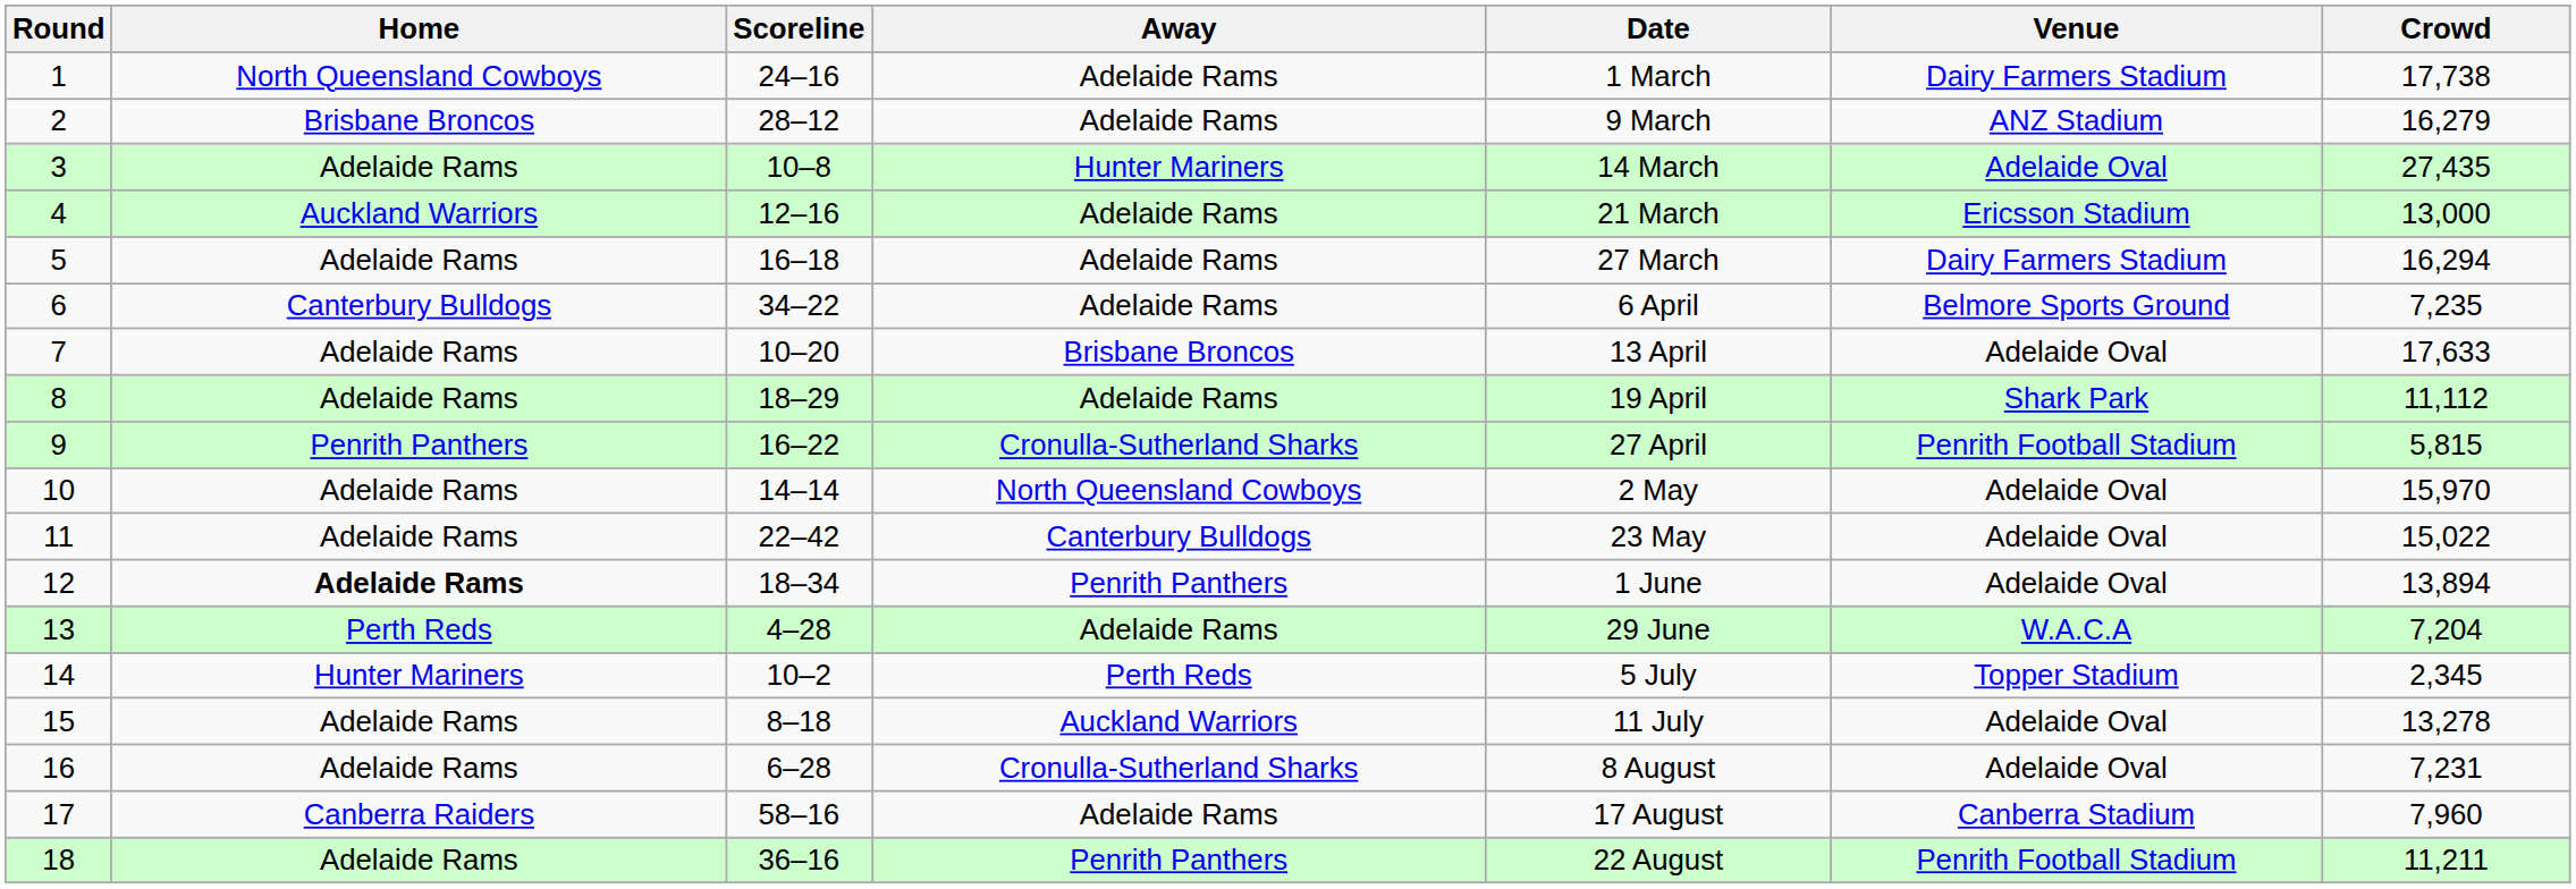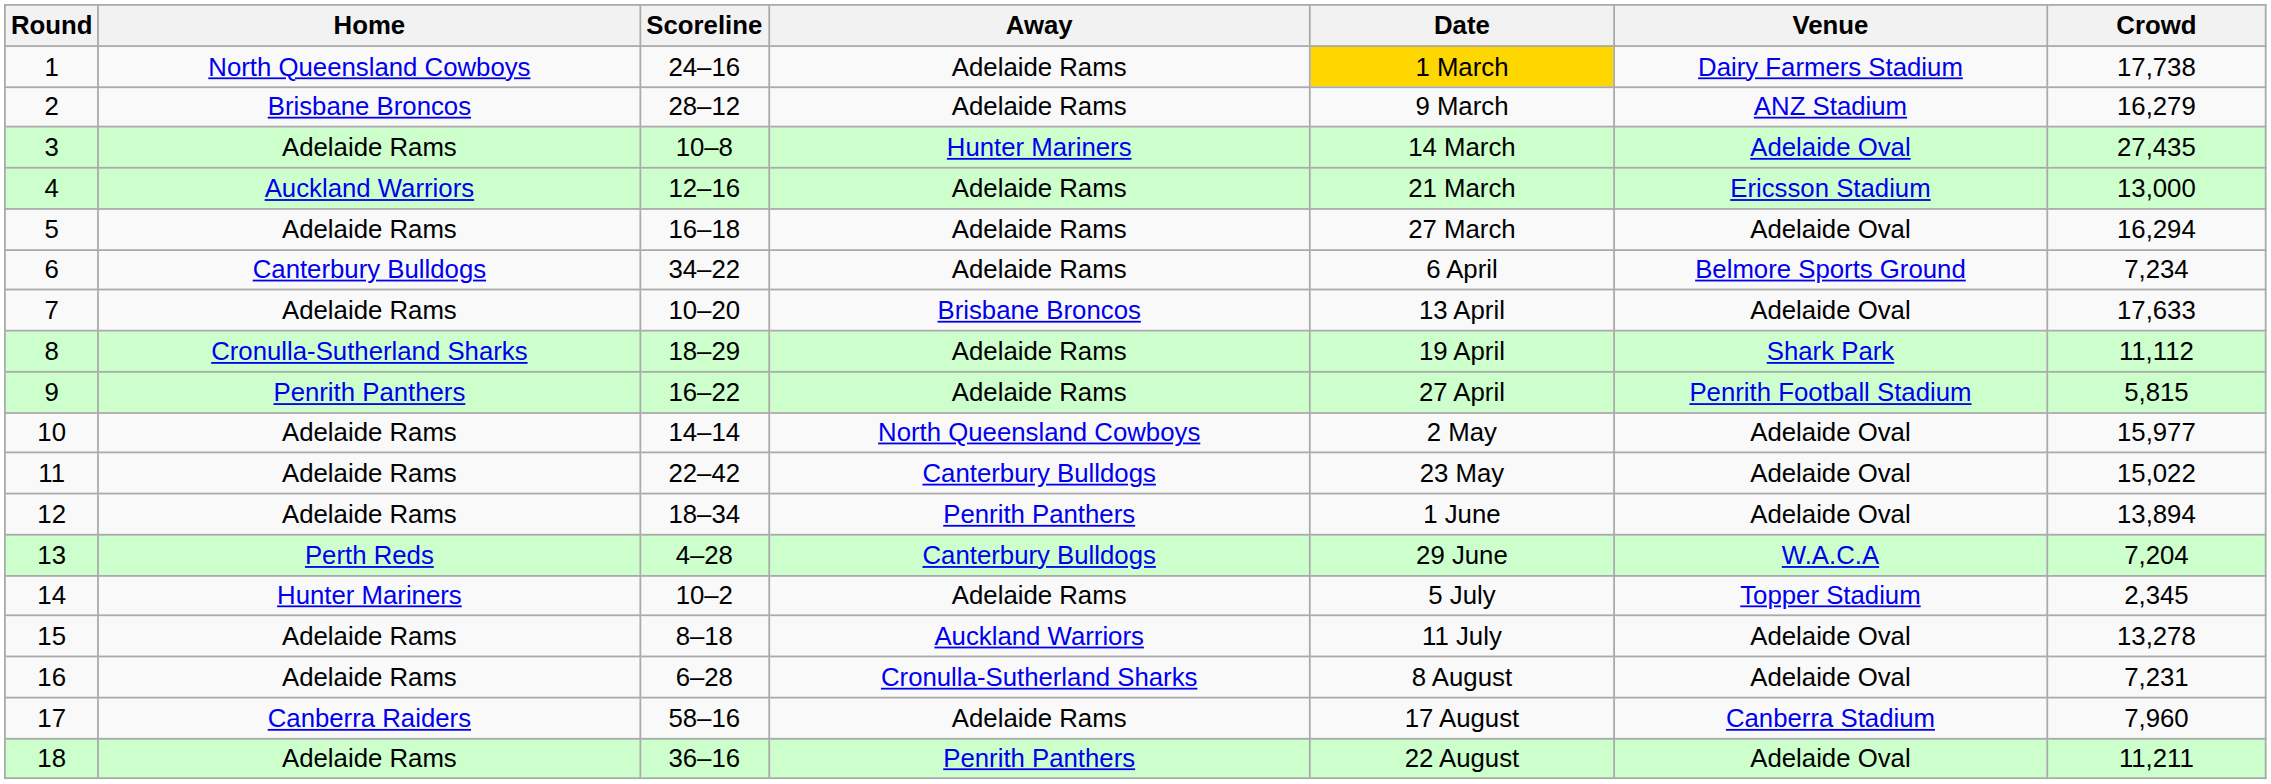 <table class="wikitable" style=" font-size:90%; text-align:center;" width=100%>
 <tr>
 <th width=2%>Round</th>
 <th width=25%>Home</th>
 <th width="200pt">Scoreline</th>
 <th width=25%>Away</th>
 <th width=14%>Date</th>
 <th width=20%>Venue</th>
 <th width=10%>Crowd</th>
 </tr>
 <tr>
 <td>1</td>
 <td> <a href='#'>North Queensland Cowboys</a></td>
 <td>24–16</td>
 <td> Adelaide Rams</td>
-<td>1 March</td>
+<td style="background: gold;">1 March</td>
 <td><a href='#'>Dairy Farmers Stadium</a></td>
 <td>17,738</td>
 </tr>
 <tr>
 <td>2</td>
 <td> <a href='#'>Brisbane Broncos</a></td>
 <td>28–12</td>
 <td> Adelaide Rams</td>
 <td>9 March</td>
 <td><a href='#'>ANZ Stadium</a></td>
 <td>16,279</td>
 </tr>
 <tr bgcolor=#ccffcc>
 <td>3</td>
 <td> Adelaide Rams</td>
 <td>10–8</td>
 <td> <a href='#'>Hunter Mariners</a></td>
 <td>14 March</td>
 <td><a href='#'>Adelaide Oval</a></td>
 <td>27,435</td>
 </tr>
 <tr bgcolor=#ccffcc>
 <td>4</td>
 <td> <a href='#'>Auckland Warriors</a></td>
 <td>12–16</td>
 <td> Adelaide Rams</td>
 <td>21 March</td>
 <td><a href='#'>Ericsson Stadium</a></td>
 <td>13,000</td>
 </tr>
 <tr>
 <td>5</td>
 <td> Adelaide Rams</td>
 <td>16–18</td>
 <td> Adelaide Rams</td>
 <td>27 March</td>
-<td><a href='#'>Dairy Farmers Stadium</a></td>
+<td>Adelaide Oval</td>
 <td>16,294</td>
 </tr>
 <tr>
 <td>6</td>
 <td> <a href='#'>Canterbury Bulldogs</a></td>
 <td>34–22</td>
 <td> Adelaide Rams</td>
 <td>6 April</td>
 <td><a href='#'>Belmore Sports Ground</a></td>
-<td>7,235</td>
+<td>7,234</td>
 </tr>
 <tr>
 <td>7</td>
 <td> Adelaide Rams</td>
 <td>10–20</td>
 <td> <a href='#'>Brisbane Broncos</a></td>
 <td>13 April</td>
 <td>Adelaide Oval</td>
 <td>17,633</td>
 </tr>
 <tr bgcolor=#ccffcc>
 <td>8</td>
-<td> Adelaide Rams</td>
+<td> <a href='#'>Cronulla-Sutherland Sharks</a></td>
 <td>18–29</td>
 <td> Adelaide Rams</td>
 <td>19 April</td>
 <td><a href='#'>Shark Park</a></td>
 <td>11,112</td>
 </tr>
 <tr bgcolor=#ccffcc>
 <td>9</td>
 <td> <a href='#'>Penrith Panthers</a></td>
 <td>16–22</td>
-<td> <a href='#'>Cronulla-Sutherland Sharks</a></td>
+<td> Adelaide Rams</td>
 <td>27 April</td>
 <td><a href='#'>Penrith Football Stadium</a></td>
 <td>5,815</td>
 </tr>
 <tr>
 <td>10</td>
 <td> Adelaide Rams</td>
 <td>14–14</td>
 <td> <a href='#'>North Queensland Cowboys</a></td>
 <td>2 May</td>
 <td>Adelaide Oval</td>
-<td>15,970</td>
+<td>15,977</td>
 </tr>
 <tr>
 <td>11</td>
 <td> Adelaide Rams</td>
 <td>22–42</td>
 <td> <a href='#'>Canterbury Bulldogs</a></td>
 <td>23 May</td>
 <td>Adelaide Oval</td>
 <td>15,022</td>
 </tr>
 <tr>
 <td>12</td>
-<td><strong> Adelaide Rams</strong></td>
+<td> Adelaide Rams</td>
 <td>18–34</td>
 <td> <a href='#'>Penrith Panthers</a></td>
 <td>1 June</td>
 <td>Adelaide Oval</td>
 <td>13,894</td>
 </tr>
 <tr bgcolor=#ccffcc>
 <td>13</td>
 <td> <a href='#'>Perth Reds</a></td>
 <td>4–28</td>
-<td> Adelaide Rams</td>
+<td> <a href='#'>Canterbury Bulldogs</a></td>
 <td>29 June</td>
 <td><a href='#'>W.A.C.A</a></td>
 <td>7,204</td>
 </tr>
 <tr>
 <td>14</td>
 <td> <a href='#'>Hunter Mariners</a></td>
 <td>10–2</td>
-<td> <a href='#'>Perth Reds</a></td>
+<td> Adelaide Rams</td>
 <td>5 July</td>
 <td><a href='#'>Topper Stadium</a></td>
 <td>2,345</td>
 </tr>
 <tr>
 <td>15</td>
 <td> Adelaide Rams</td>
 <td>8–18</td>
 <td> <a href='#'>Auckland Warriors</a></td>
 <td>11 July</td>
 <td>Adelaide Oval</td>
 <td>13,278</td>
 </tr>
 <tr>
 <td>16</td>
 <td> Adelaide Rams</td>
 <td>6–28</td>
 <td> <a href='#'>Cronulla-Sutherland Sharks</a></td>
 <td>8 August</td>
 <td>Adelaide Oval</td>
 <td>7,231</td>
 </tr>
 <tr>
 <td>17</td>
 <td> <a href='#'>Canberra Raiders</a></td>
 <td>58–16</td>
 <td> Adelaide Rams</td>
 <td>17 August</td>
 <td><a href='#'>Canberra Stadium</a></td>
 <td>7,960</td>
 </tr>
 <tr bgcolor=#ccffcc>
 <td>18</td>
 <td> Adelaide Rams</td>
 <td>36–16</td>
 <td> <a href='#'>Penrith Panthers</a></td>
 <td>22 August</td>
-<td><a href='#'>Penrith Football Stadium</a></td>
+<td>Adelaide Oval</td>
 <td>11,211</td>
 </tr>
 </table>
